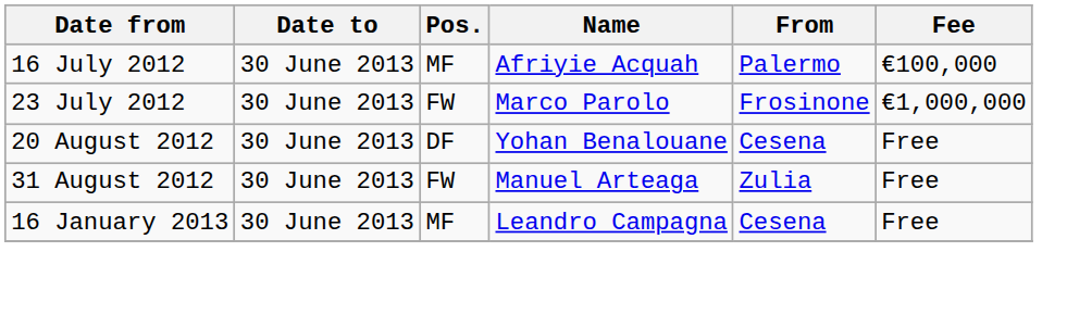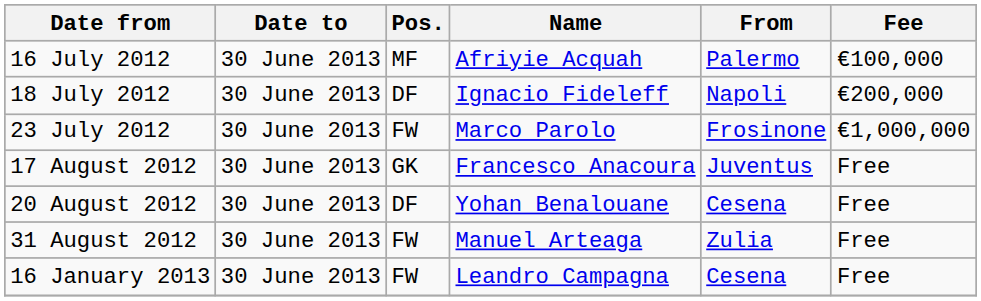 <table class="wikitable">
 <tr>
 <th>Date from</th>
 <th>Date to</th>
 <th>Pos.</th>
 <th>Name</th>
 <th>From</th>
 <th>Fee</th>
 </tr>
 <tr>
 <td>16 July 2012</td>
 <td>30 June 2013</td>
 <td>MF</td>
 <td> <a href='#'>Afriyie Acquah</a></td>
 <td> <a href='#'>Palermo</a></td>
 <td> €100,000</td>
 </tr>
 <tr>
+<td>18 July 2012</td>
+<td>30 June 2013</td>
+<td>DF</td>
+<td> <a href='#'>Ignacio Fideleff</a></td>
+<td> <a href='#'>Napoli</a></td>
+<td> €200,000</td>
+</tr>
+<tr>
 <td>23 July 2012</td>
 <td>30 June 2013</td>
 <td>FW</td>
 <td> <a href='#'>Marco Parolo</a></td>
 <td> <a href='#'>Frosinone</a></td>
 <td> €1,000,000</td>
+</tr>
+<tr>
+<td>17 August 2012</td>
+<td>30 June 2013</td>
+<td>GK</td>
+<td> <a href='#'>Francesco Anacoura</a></td>
+<td> <a href='#'>Juventus</a></td>
+<td> Free</td>
 </tr>
 <tr>
 <td>20 August 2012</td>
 <td>30 June 2013</td>
 <td>DF</td>
 <td> <a href='#'>Yohan Benalouane</a></td>
 <td> <a href='#'>Cesena</a></td>
 <td> Free</td>
 </tr>
 <tr>
 <td>31 August 2012</td>
 <td>30 June 2013</td>
 <td>FW</td>
 <td> <a href='#'>Manuel Arteaga</a></td>
 <td> <a href='#'>Zulia</a></td>
 <td> Free</td>
 </tr>
 <tr>
 <td>16 January 2013</td>
 <td>30 June 2013</td>
-<td>MF</td>
+<td>FW</td>
 <td> <a href='#'>Leandro Campagna</a></td>
 <td> <a href='#'>Cesena</a></td>
 <td> Free</td>
 </tr>
 <tr>
 </tr>
 </table>
